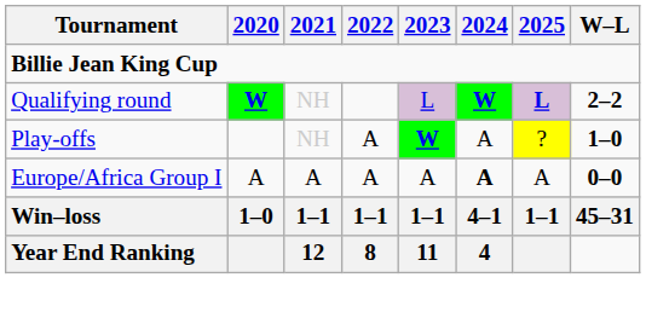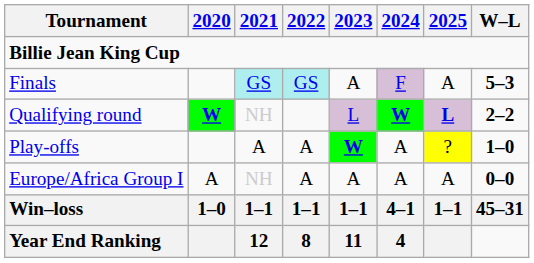 <table class=wikitable style=text-align:center;font-size:90%>
 <tr>
 <th>Tournament</th>
 <th><a href='#'>2020</a></th>
 <th><a href='#'>2021</a></th>
 <th><a href='#'>2022</a></th>
 <th><a href='#'>2023</a></th>
 <th><a href='#'>2024</a></th>
 <th><a href='#'>2025</a></th>
 <th>W–L</th>
 </tr>
 <tr>
 <td colspan=8 align=left><strong>Billie Jean King Cup</strong></td>
 </tr>
 <tr>
+<td align=left><a href='#'>Finals</a></td>
+<td style=color:#ccc></td>
+<td bgcolor=afeeee><a href='#'>GS</a></td>
+<td bgcolor=afeeee><a href='#'>GS</a></td>
+<td>A</td>
+<td bgcolor=thistle><a href='#'>F</a></td>
+<td>A</td>
+<td><strong>5–3</strong></td>
+</tr>
+<tr>
 <td align=left><a href='#'>Qualifying round</a></td>
 <td bgcolor=lime><a href='#'><strong>W</strong></a></td>
 <td style=color:#ccc>NH</td>
 <td></td>
 <td bgcolor=thistle><a href='#'>L</a></td>
 <td bgcolor=lime><a href='#'><strong>W</strong></a></td>
 <td bgcolor=thistle><strong><a href='#'>L</a></strong></td>
 <td><strong>2–2</strong></td>
 </tr>
 <tr>
 <td align=left><a href='#'>Play-offs</a></td>
 <td style=color:#ccc></td>
-<td style=color:#ccc>NH</td>
+<td>A</td>
 <td>A</td>
 <td bgcolor=lime><a href='#'><strong>W</strong></a></td>
 <td>A</td>
 <td bgcolor=yellow>?</td>
 <td><strong>1–0</strong></td>
 </tr>
 <tr>
 <td align=left><a href='#'>Europe/Africa Group I</a></td>
 <td>A</td>
+<td style=color:#ccc>NH</td>
 <td>A</td>
 <td>A</td>
 <td>A</td>
-<td><strong>A</strong></td>
 <td>A</td>
 <td><strong>0–0</strong></td>
 </tr>
 <tr>
 <th style=text-align:left>Win–loss</th>
 <th>1–0</th>
 <th>1–1</th>
 <th>1–1</th>
 <th>1–1</th>
 <th>4–1</th>
 <th>1–1</th>
 <th>45–31</th>
 </tr>
 <tr>
 <th style=text-align:left>Year End Ranking</th>
 <th style=color:#ccc></th>
 <th>12</th>
 <th>8</th>
 <th>11</th>
 <th>4</th>
 <th></th>
 </tr>
 </table>
